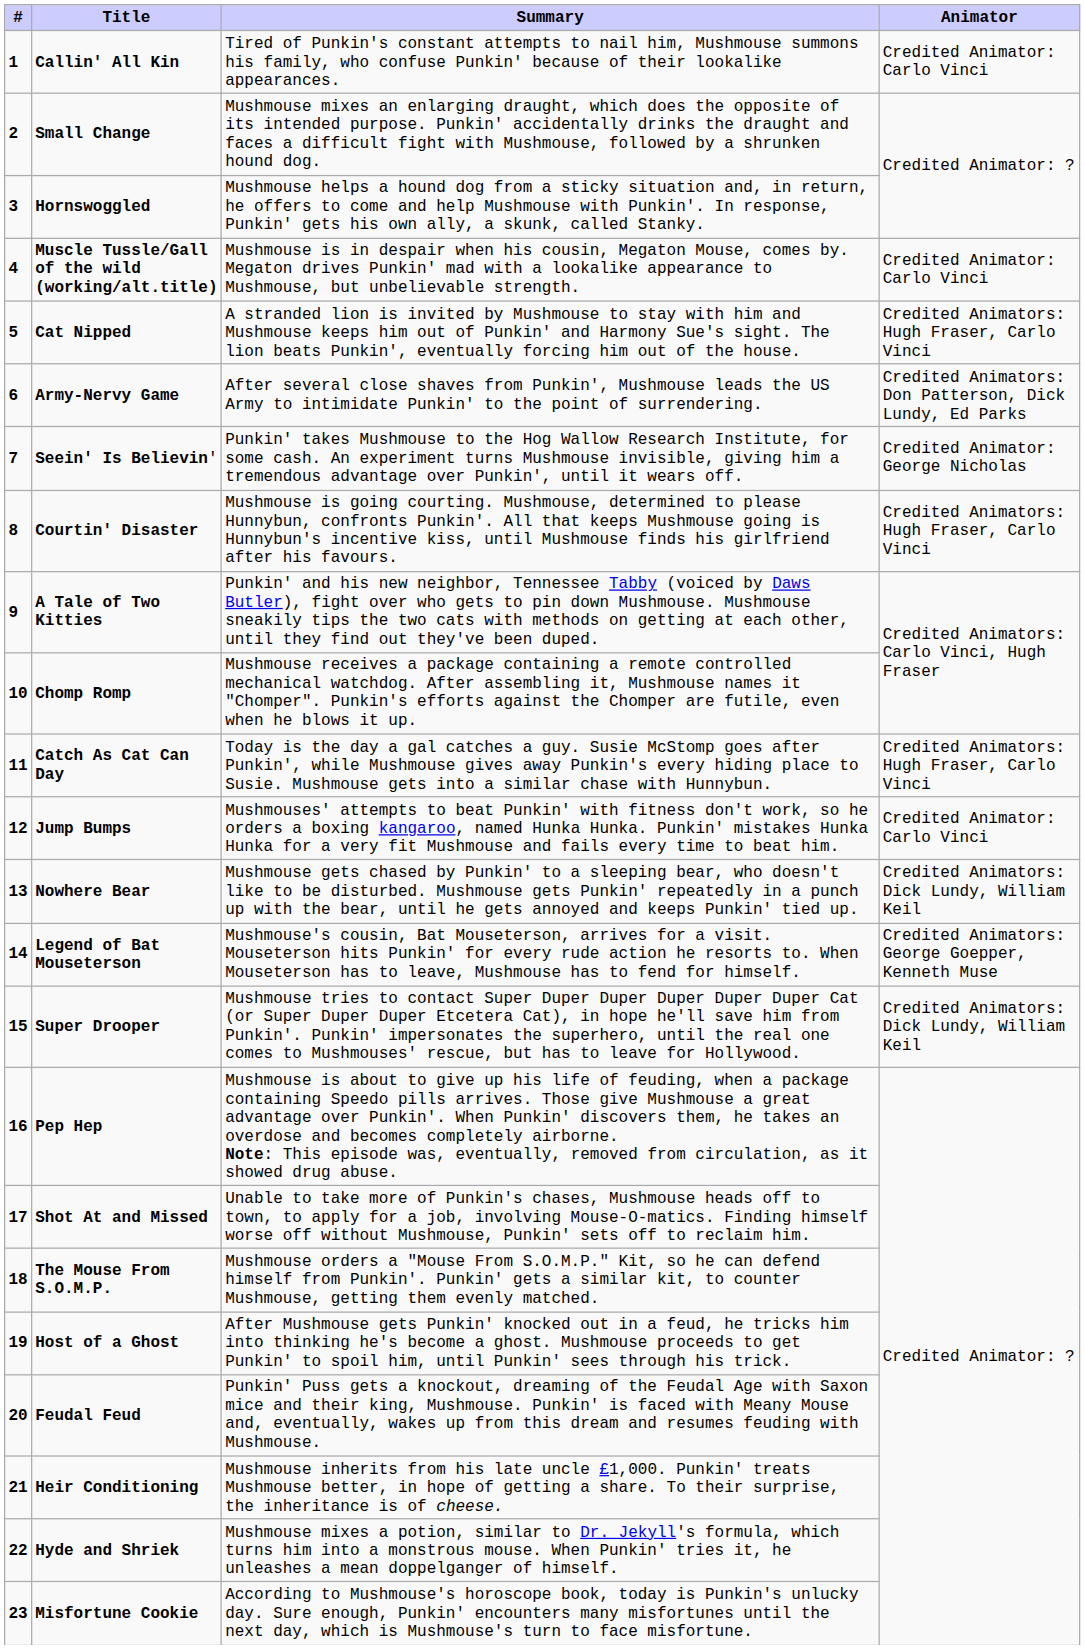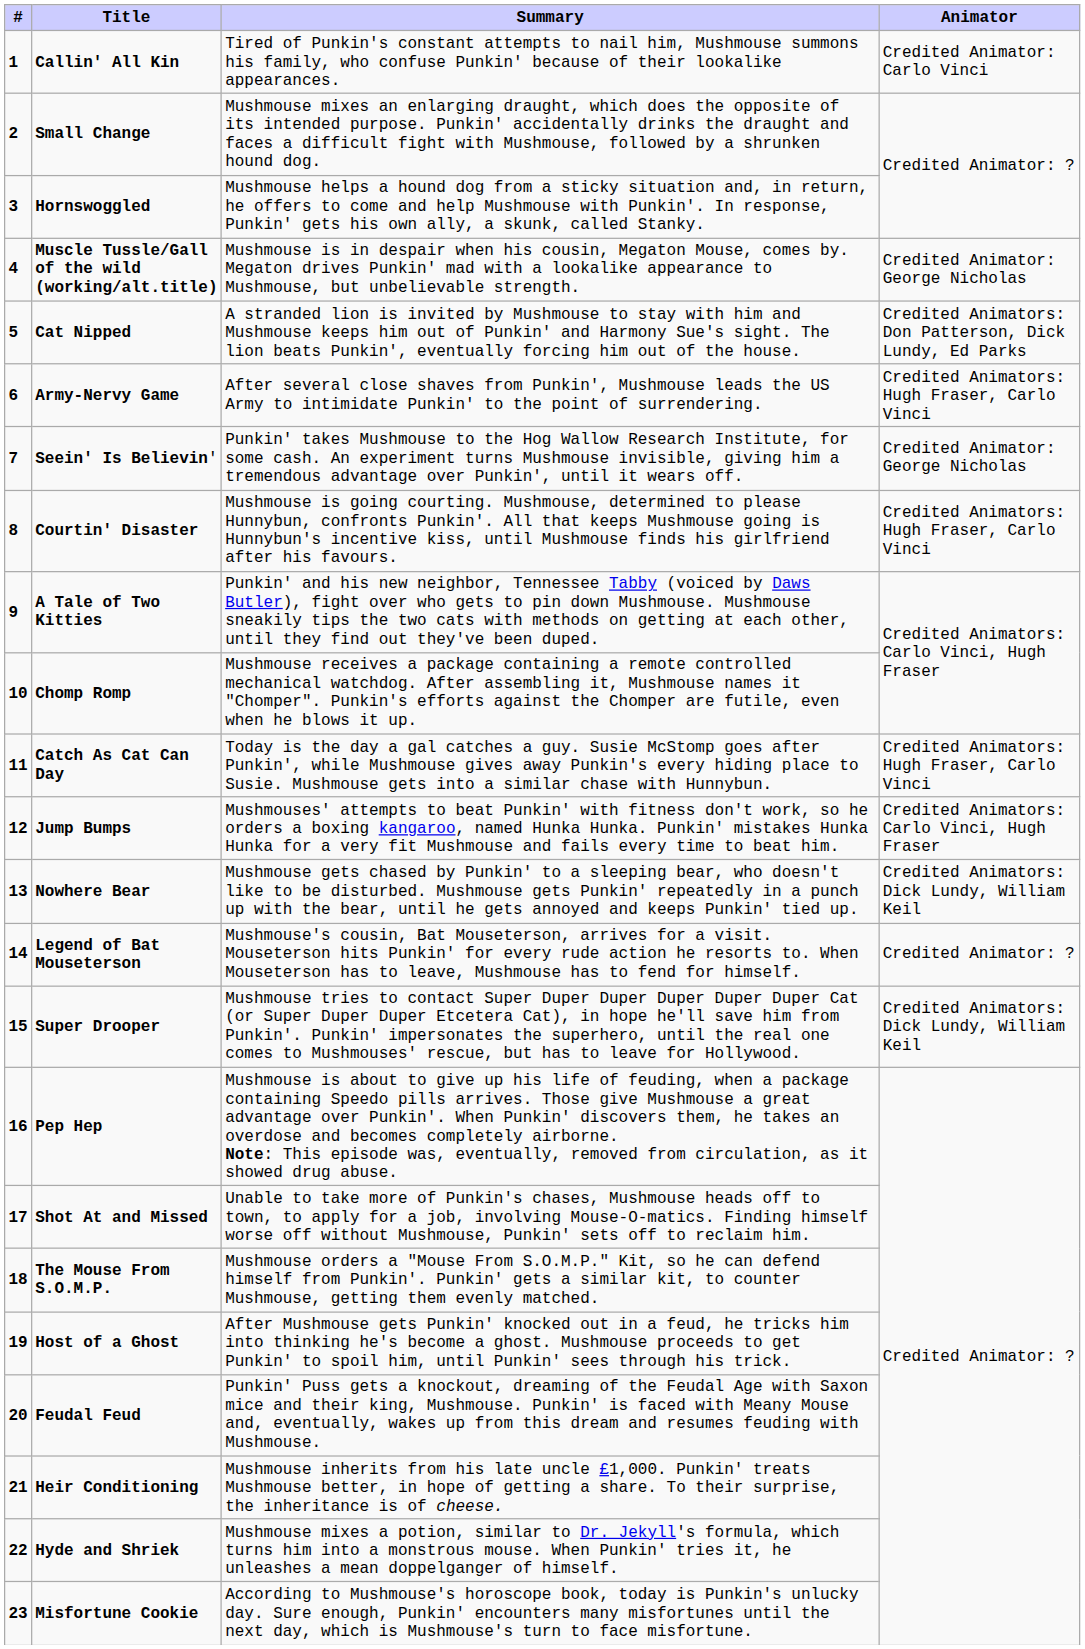 <table class="wikitable" width=99%>
 <tr>
 <th style="background: #CCCCFF" width="2%"><strong>#</strong></th>
 <th style="background: #CCCCFF" width="16%"><strong>Title</strong></th>
 <th style="background: #CCCCFF"><strong>Summary</strong></th>
 <th style="background: #CCCCFF">Animator</th>
 </tr>
 <tr>
 <td><strong>1</strong></td>
 <td><strong>Callin' All Kin</strong></td>
 <td>Tired of Punkin's constant attempts to nail him, Mushmouse summons his family, who confuse Punkin' because of their lookalike appearances.</td>
 <td>Credited Animator: Carlo Vinci</td>
 </tr>
 <tr>
 <td><strong>2</strong></td>
 <td><strong>Small Change</strong></td>
 <td>Mushmouse mixes an enlarging draught, which does the opposite of its intended purpose. Punkin' accidentally drinks the draught and faces a difficult fight with Mushmouse, followed by a shrunken hound dog.</td>
 <td rowspan="2">Credited Animator: ?</td>
 </tr>
 <tr>
 <td><strong>3</strong></td>
 <td><strong>Hornswoggled</strong></td>
 <td>Mushmouse helps a hound dog from a sticky situation and, in return, he offers to come and help Mushmouse with Punkin'. In response, Punkin' gets his own ally, a skunk, called Stanky.</td>
 </tr>
 <tr>
 <td><strong>4</strong></td>
 <td><strong> Muscle Tussle/Gall of the wild (working/alt.title)</strong></td>
 <td>Mushmouse is in despair when his cousin, Megaton Mouse, comes by. Megaton drives Punkin' mad with a lookalike appearance to Mushmouse, but unbelievable strength.</td>
-<td>Credited Animator: Carlo Vinci</td>
+<td>Credited Animator: George Nicholas</td>
 </tr>
 <tr>
 <td><strong>5</strong></td>
 <td><strong>Cat Nipped</strong></td>
 <td>A stranded lion is invited by Mushmouse to stay with him and Mushmouse keeps him out of Punkin' and Harmony Sue's sight. The lion beats Punkin', eventually forcing him out of the house.</td>
-<td>Credited Animators: Hugh Fraser, Carlo Vinci</td>
+<td>Credited Animators: Don Patterson, Dick Lundy, Ed Parks</td>
 </tr>
 <tr>
 <td><strong>6</strong></td>
 <td><strong>Army-Nervy Game</strong></td>
 <td>After several close shaves from Punkin', Mushmouse leads the US Army to intimidate Punkin' to the point of surrendering.</td>
-<td>Credited Animators: Don Patterson, Dick Lundy, Ed Parks</td>
+<td>Credited Animators: Hugh Fraser, Carlo Vinci</td>
 </tr>
 <tr>
 <td><strong>7</strong></td>
 <td><strong>Seein' Is Believin</strong>'</td>
 <td>Punkin' takes Mushmouse to the Hog Wallow Research Institute, for some cash. An experiment turns Mushmouse invisible, giving him a tremendous advantage over Punkin', until it wears off.</td>
 <td>Credited Animator: George Nicholas</td>
 </tr>
 <tr>
 <td><strong>8</strong></td>
 <td><strong>Courtin' Disaster</strong></td>
 <td>Mushmouse is going courting. Mushmouse, determined to please Hunnybun, confronts Punkin'. All that keeps Mushmouse going is Hunnybun's incentive kiss, until Mushmouse finds his girlfriend after his favours.</td>
 <td>Credited Animators: Hugh Fraser, Carlo Vinci</td>
 </tr>
 <tr>
 <td><strong>9</strong></td>
 <td><strong>A Tale of Two Kitties</strong></td>
 <td>Punkin' and his new neighbor, Tennessee <a href='#'>Tabby</a> (voiced by <a href='#'>Daws Butler</a>), fight over who gets to pin down Mushmouse. Mushmouse sneakily tips the two cats with methods on getting at each other, until they find out they've been duped.</td>
 <td rowspan="2">Credited Animators: Carlo Vinci, Hugh Fraser</td>
 </tr>
 <tr>
 <td><strong>10</strong></td>
 <td><strong>Chomp Romp</strong></td>
 <td>Mushmouse receives a package containing a remote controlled mechanical watchdog. After assembling it, Mushmouse names it "Chomper". Punkin's efforts against the Chomper are futile, even when he blows it up.</td>
 </tr>
 <tr>
 <td><strong>11</strong></td>
 <td><strong>Catch As Cat Can Day</strong></td>
 <td>Today is the day a gal catches a guy. Susie McStomp goes after Punkin', while Mushmouse gives away Punkin's every hiding place to Susie. Mushmouse gets into a similar chase with Hunnybun.</td>
 <td>Credited Animators: Hugh Fraser, Carlo Vinci</td>
 </tr>
 <tr>
 <td><strong>12</strong></td>
 <td><strong>Jump Bumps</strong></td>
 <td>Mushmouses' attempts to beat Punkin' with fitness don't work, so he orders a boxing <a href='#'>kangaroo</a>, named Hunka Hunka. Punkin' mistakes Hunka Hunka for a very fit Mushmouse and fails every time to beat him.</td>
-<td>Credited Animator: Carlo Vinci</td>
+<td>Credited Animators: Carlo Vinci, Hugh Fraser</td>
 </tr>
 <tr>
 <td><strong>13</strong></td>
 <td><strong>Nowhere Bear</strong></td>
 <td>Mushmouse gets chased by Punkin' to a sleeping bear, who doesn't like to be disturbed. Mushmouse gets Punkin' repeatedly in a punch up with the bear, until he gets annoyed and keeps Punkin' tied up.</td>
 <td>Credited Animators: Dick Lundy, William Keil</td>
 </tr>
 <tr>
 <td><strong>14</strong></td>
 <td><strong>Legend of Bat Mouseterson</strong></td>
 <td>Mushmouse's cousin, Bat Mouseterson, arrives for a visit. Mouseterson hits Punkin' for every rude action he resorts to. When Mouseterson has to leave, Mushmouse has to fend for himself.</td>
-<td>Credited Animators: George Goepper, Kenneth Muse</td>
+<td>Credited Animator: ?</td>
 </tr>
 <tr>
 <td><strong>15</strong></td>
 <td><strong>Super Drooper</strong></td>
 <td>Mushmouse tries to contact Super Duper Duper Duper Duper Duper Cat (or Super Duper Duper Etcetera Cat), in hope he'll save him from Punkin'. Punkin' impersonates the superhero, until the real one comes to Mushmouses' rescue, but has to leave for Hollywood.</td>
 <td>Credited Animators: Dick Lundy, William Keil</td>
 </tr>
 <tr>
 <td><strong>16</strong></td>
 <td><strong>Pep Hep</strong></td>
 <td>Mushmouse is about to give up his life of feuding, when a package containing Speedo pills arrives. Those give Mushmouse a great advantage over Punkin'. When Punkin' discovers them, he takes an overdose and becomes completely airborne.<br><strong>Note</strong>: This episode was, eventually, removed from circulation, as it showed drug abuse.</td>
 <td rowspan="8">Credited Animator: ?</td>
 </tr>
 <tr>
 <td><strong>17</strong></td>
 <td><strong>Shot At and Missed</strong></td>
 <td>Unable to take more of Punkin's chases, Mushmouse heads off to town, to apply for a job, involving Mouse-O-matics. Finding himself worse off without Mushmouse, Punkin' sets off to reclaim him.</td>
 </tr>
 <tr>
 <td><strong>18</strong></td>
 <td><strong>The Mouse From S.O.M.P.</strong></td>
 <td>Mushmouse orders a "Mouse From S.O.M.P." Kit, so he can defend himself from Punkin'. Punkin' gets a similar kit, to counter Mushmouse, getting them evenly matched.</td>
 </tr>
 <tr>
 <td><strong>19</strong></td>
 <td><strong>Host of a Ghost</strong></td>
 <td>After Mushmouse gets Punkin' knocked out in a feud, he tricks him into thinking he's become a ghost. Mushmouse proceeds to get Punkin' to spoil him, until Punkin' sees through his trick.</td>
 </tr>
 <tr>
 <td><strong>20</strong></td>
 <td><strong>Feudal Feud</strong></td>
 <td>Punkin' Puss gets a knockout, dreaming of the Feudal Age with Saxon mice and their king, Mushmouse. Punkin' is faced with Meany Mouse and, eventually, wakes up from this dream and resumes feuding with Mushmouse.</td>
 </tr>
 <tr>
 <td><strong>21</strong></td>
 <td><strong>Heir Conditioning</strong></td>
 <td>Mushmouse inherits from his late uncle <a href='#'>£</a>1,000. Punkin' treats Mushmouse better, in hope of getting a share. To their surprise, the inheritance is  of <em>cheese.</em></td>
 </tr>
 <tr>
 <td><strong>22</strong></td>
 <td><strong>Hyde and Shriek</strong></td>
 <td>Mushmouse mixes a potion, similar to <a href='#'>Dr. Jekyll</a>'s formula, which turns him into a monstrous mouse. When Punkin' tries it, he unleashes a mean doppelganger of himself.</td>
 </tr>
 <tr>
 <td><strong>23</strong></td>
 <td><strong>Misfortune Cookie</strong></td>
 <td>According to Mushmouse's horoscope book, today is Punkin's unlucky day. Sure enough, Punkin' encounters many misfortunes until the next day, which is Mushmouse's turn to face misfortune.</td>
 </tr>
 </table>
